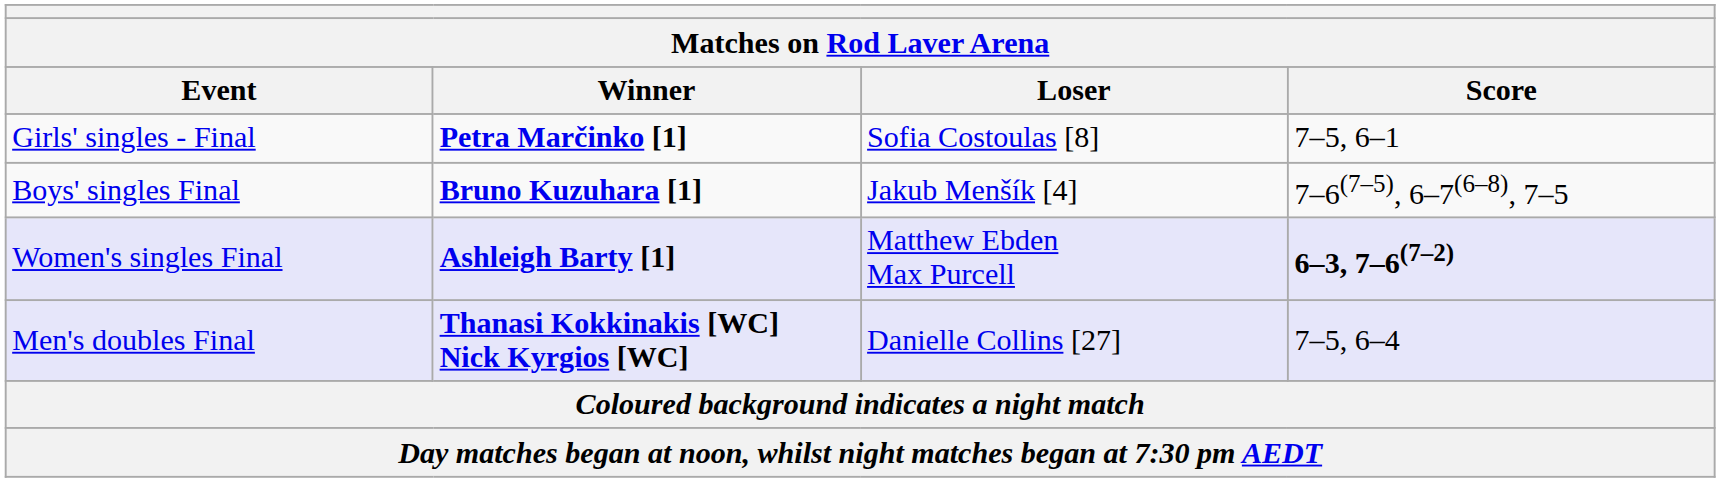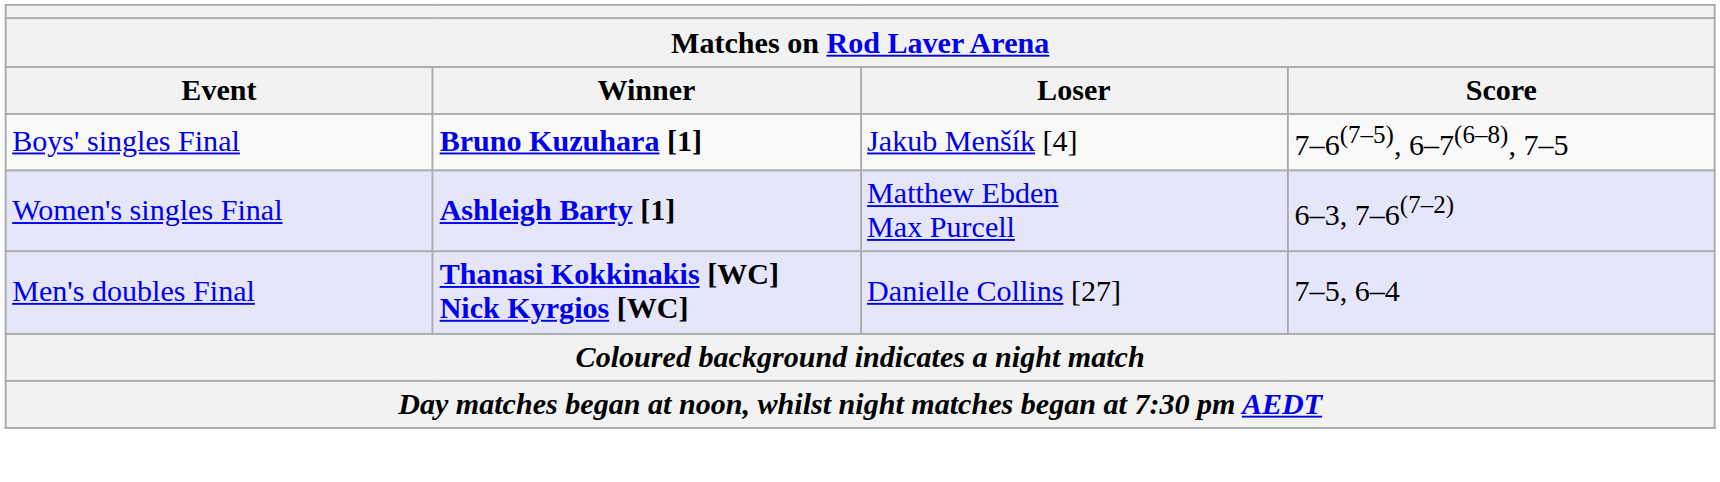 <table class="wikitable collapsible uncollapsed" style="margin:auto;">
 <tr>
 <th colspan=4></th>
 </tr>
 <tr>
 <th colspan=4><strong>Matches on <a href='#'>Rod Laver Arena</a></strong></th>
 </tr>
 <tr>
 <th style="width:220px;">Event</th>
 <th style="width:220px;">Winner</th>
 <th style="width:220px;">Loser</th>
 <th style="width:220px;">Score</th>
 </tr>
 <tr>
-<td><a href='#'>Girls' singles - Final</a></td>
-<td><strong> <a href='#'>Petra Marčinko</a> [1]</strong></td>
-<td> <a href='#'>Sofia Costoulas</a> [8]</td>
-<td>7–5, 6–1</td>
-</tr>
-<tr>
 <td><a href='#'>Boys' singles Final</a></td>
 <td><strong> <a href='#'>Bruno Kuzuhara</a> [1]</strong></td>
 <td> <a href='#'>Jakub Menšík</a> [4]</td>
 <td>7–6<sup>(7–5)</sup>, 6–7<sup>(6–8)</sup>, 7–5</td>
 </tr>
 <tr bgcolor=lavender>
 <td><a href='#'>Women's singles Final</a></td>
 <td><strong> <a href='#'>Ashleigh Barty</a> [1]</strong></td>
 <td> <a href='#'>Matthew Ebden</a> <br>  <a href='#'>Max Purcell</a></td>
-<td><strong>6–3, 7–6<sup>(7–2)</sup></strong></td>
+<td>6–3, 7–6<sup>(7–2)</sup></td>
 </tr>
 <tr bgcolor=lavender>
 <td><a href='#'>Men's doubles Final</a></td>
 <td><strong> <a href='#'>Thanasi Kokkinakis</a> [WC]<br>  <a href='#'>Nick Kyrgios</a> [WC]</strong></td>
 <td> <a href='#'>Danielle Collins</a> [27]</td>
 <td>7–5, 6–4</td>
 </tr>
 <tr>
 <th colspan=4><em>Coloured background indicates a night match</em></th>
 </tr>
 <tr>
 <th colspan=4><em>Day matches began at noon, whilst night matches began at 7:30 pm <a href='#'>AEDT</a></em></th>
 </tr>
 </table>
